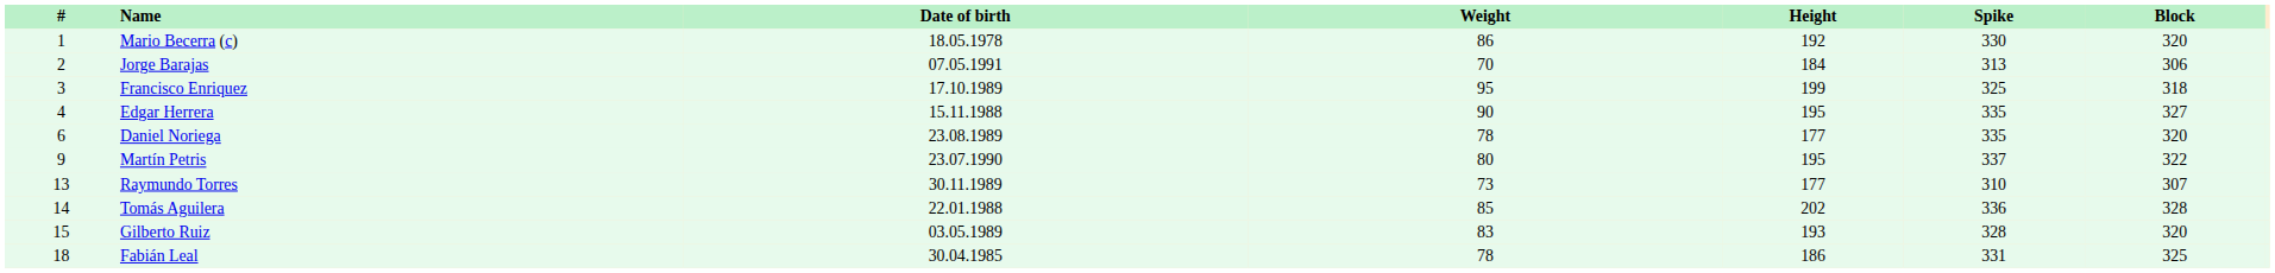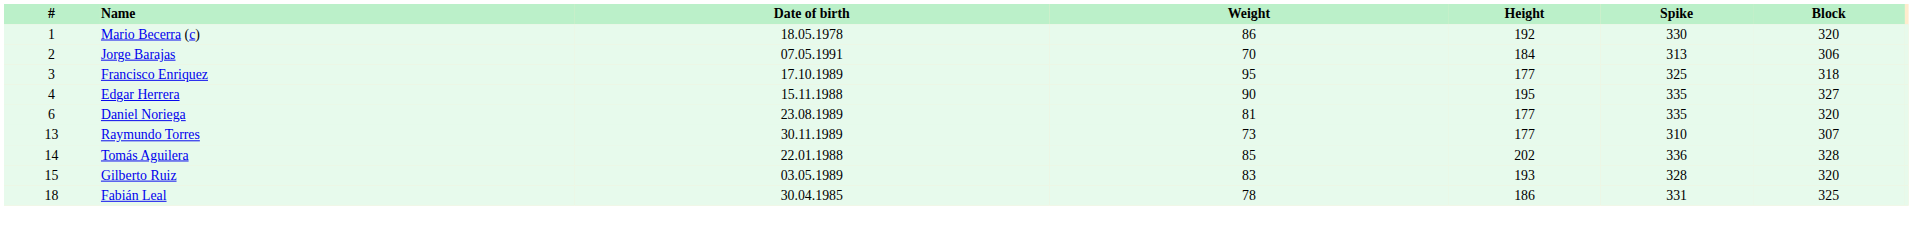 <table border=0 cellpadding=2 cellspacing=0  |- bgcolor=#FFECCE style="text-align:center; font-size:90%;" width=100%>
 <tr bgcolor=#BBF0C9>
 <th width=5%>#</th>
 <th width=25% align=left>Name</th>
 <th width=25%>Date of birth</th>
 <th width=21%>Weight</th>
 <th width=8%>Height</th>
 <th width=8%>Spike</th>
 <th width=8%>Block</th>
 </tr>
 <tr bgcolor=#E7FAEC>
 <td>1</td>
 <td align=left><a href='#'>Mario Becerra</a> (<a href='#'>c</a>)</td>
 <td>18.05.1978</td>
 <td>86</td>
 <td>192</td>
 <td>330</td>
 <td>320</td>
 <td></td>
 </tr>
 <tr bgcolor=#E7FAEC>
 <td>2</td>
 <td align=left><a href='#'>Jorge Barajas</a></td>
 <td>07.05.1991</td>
 <td>70</td>
 <td>184</td>
 <td>313</td>
 <td>306</td>
 <td></td>
 </tr>
 <tr bgcolor=#E7FAEC>
 <td>3</td>
 <td align=left><a href='#'>Francisco Enriquez</a></td>
 <td>17.10.1989</td>
 <td>95</td>
-<td>199</td>
+<td>177</td>
 <td>325</td>
 <td>318</td>
 <td></td>
 </tr>
 <tr bgcolor=#E7FAEC>
 <td>4</td>
 <td align=left><a href='#'>Edgar Herrera</a></td>
 <td>15.11.1988</td>
 <td>90</td>
 <td>195</td>
 <td>335</td>
 <td>327</td>
 <td></td>
 </tr>
 <tr bgcolor=#E7FAEC>
 <td>6</td>
 <td align=left><a href='#'>Daniel Noriega</a></td>
 <td>23.08.1989</td>
-<td>78</td>
+<td>81</td>
 <td>177</td>
 <td>335</td>
 <td>320</td>
-<td></td>
-</tr>
-<tr bgcolor=#E7FAEC>
-<td>9</td>
-<td align=left><a href='#'>Martín Petris</a></td>
-<td>23.07.1990</td>
-<td>80</td>
-<td>195</td>
-<td>337</td>
-<td>322</td>
 <td></td>
 </tr>
 <tr bgcolor=#E7FAEC>
 <td>13</td>
 <td align=left><a href='#'>Raymundo Torres</a></td>
 <td>30.11.1989</td>
 <td>73</td>
 <td>177</td>
 <td>310</td>
 <td>307</td>
 <td></td>
 </tr>
 <tr bgcolor=#E7FAEC>
 <td>14</td>
 <td align=left><a href='#'>Tomás Aguilera</a></td>
 <td>22.01.1988</td>
 <td>85</td>
 <td>202</td>
 <td>336</td>
 <td>328</td>
 <td></td>
 </tr>
 <tr bgcolor=#E7FAEC>
 <td>15</td>
 <td align=left><a href='#'>Gilberto Ruiz</a></td>
 <td>03.05.1989</td>
 <td>83</td>
 <td>193</td>
 <td>328</td>
 <td>320</td>
 <td></td>
 </tr>
 <tr bgcolor=#E7FAEC>
 <td>18</td>
 <td align=left><a href='#'>Fabián Leal</a></td>
 <td>30.04.1985</td>
 <td>78</td>
 <td>186</td>
 <td>331</td>
 <td>325</td>
 <td></td>
 </tr>
 </table>
